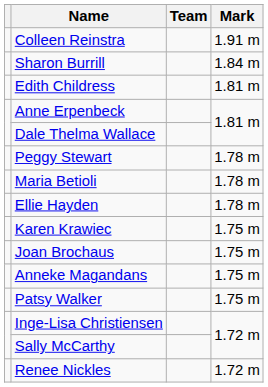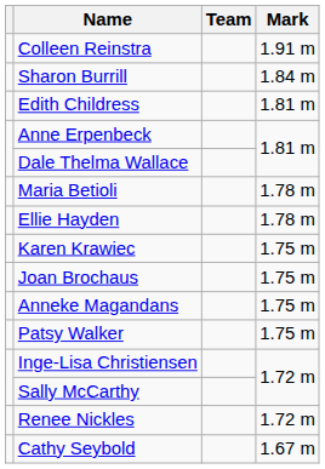 <table class=wikitable>
 <tr>
 <th></th>
 <th>Name</th>
 <th>Team</th>
 <th>Mark</th>
 </tr>
 <tr>
 <td></td>
 <td><a href='#'>Colleen Reinstra</a></td>
 <td></td>
 <td>1.91 m</td>
 </tr>
 <tr>
 <td></td>
 <td><a href='#'>Sharon Burrill</a></td>
 <td></td>
 <td>1.84 m</td>
 </tr>
 <tr>
 <td></td>
 <td><a href='#'>Edith Childress</a></td>
 <td></td>
 <td>1.81 m</td>
 </tr>
 <tr>
 <td rowspan=2></td>
 <td><a href='#'>Anne Erpenbeck</a></td>
 <td></td>
 <td rowspan=2>1.81 m</td>
 </tr>
 <tr>
 <td><a href='#'>Dale Thelma Wallace</a></td>
 <td></td>
-</tr>
-<tr>
-<td></td>
-<td><a href='#'>Peggy Stewart</a></td>
-<td></td>
-<td>1.78 m</td>
 </tr>
 <tr>
 <td></td>
 <td><a href='#'>Maria Betioli</a></td>
 <td></td>
 <td>1.78 m</td>
 </tr>
 <tr>
 <td></td>
 <td><a href='#'>Ellie Hayden</a></td>
 <td></td>
 <td>1.78 m</td>
 </tr>
 <tr>
 <td></td>
 <td><a href='#'>Karen Krawiec</a></td>
 <td></td>
 <td>1.75 m</td>
 </tr>
 <tr>
 <td></td>
 <td><a href='#'>Joan Brochaus</a></td>
 <td></td>
 <td>1.75 m</td>
 </tr>
 <tr>
 <td></td>
 <td><a href='#'>Anneke Magandans</a></td>
 <td></td>
 <td>1.75 m</td>
 </tr>
 <tr>
 <td></td>
 <td><a href='#'>Patsy Walker</a></td>
 <td></td>
 <td>1.75 m</td>
 </tr>
 <tr>
 <td rowspan=2></td>
 <td><a href='#'>Inge-Lisa Christiensen</a></td>
 <td></td>
 <td rowspan=2>1.72 m</td>
 </tr>
 <tr>
 <td><a href='#'>Sally McCarthy</a></td>
 <td></td>
 </tr>
 <tr>
 <td></td>
 <td><a href='#'>Renee Nickles</a></td>
 <td></td>
 <td>1.72 m</td>
 </tr>
+<tr>
+<td></td>
+<td><a href='#'>Cathy Seybold</a></td>
+<td></td>
+<td>1.67 m<br></td>
+</tr>
 </table>
